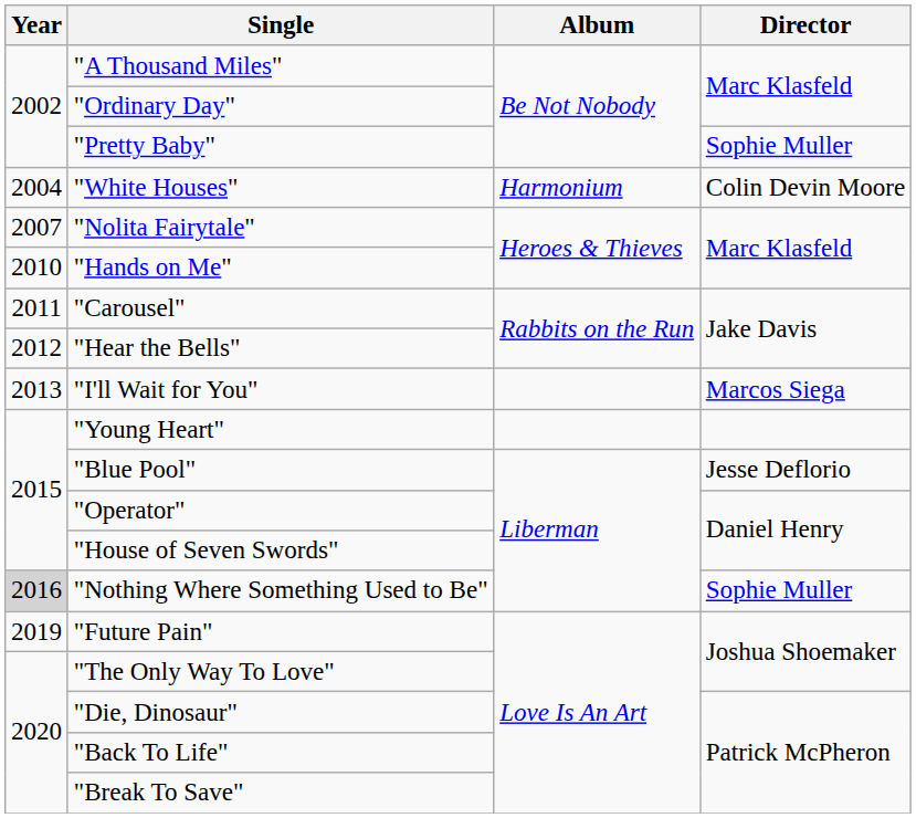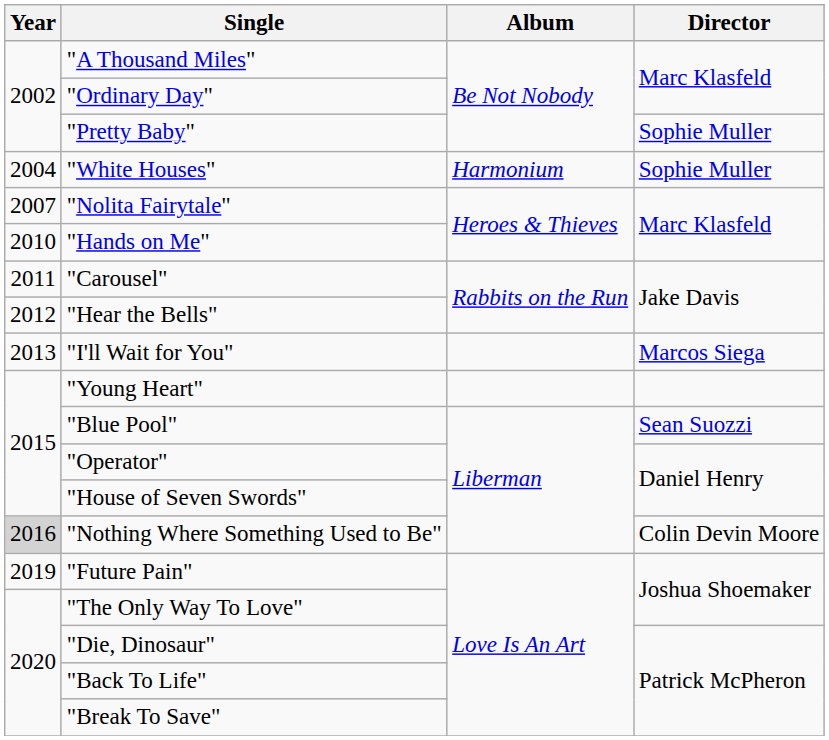 <table class="wikitable">
 <tr>
 <th align="left">Year</th>
 <th align="left">Single</th>
 <th align="left">Album</th>
 <th align="left">Director</th>
 </tr>
 <tr>
 <td style="text-align:center;" rowspan="3">2002</td>
 <td align="left">"<a href='#'>A Thousand Miles</a>"</td>
 <td style="text-align:left;" rowspan="3"><em><a href='#'>Be Not Nobody</a></em></td>
 <td style="text-align:left;" rowspan="2"><a href='#'>Marc Klasfeld</a></td>
 </tr>
 <tr>
 <td align="left">"<a href='#'>Ordinary Day</a>"</td>
 </tr>
 <tr>
 <td align="left">"<a href='#'>Pretty Baby</a>"</td>
 <td align="left"><a href='#'>Sophie Muller</a></td>
 </tr>
 <tr>
 <td style="text-align:center;">2004</td>
 <td align="left">"<a href='#'>White Houses</a>"</td>
 <td align="left"><em><a href='#'>Harmonium</a></em></td>
-<td>Colin Devin Moore</td>
+<td align="left"><a href='#'>Sophie Muller</a></td>
 </tr>
 <tr>
 <td style="text-align:center;">2007</td>
 <td align="left">"<a href='#'>Nolita Fairytale</a>"</td>
 <td style="text-align:left;" rowspan="2"><em><a href='#'>Heroes & Thieves</a></em></td>
 <td style="text-align:left;" rowspan="2"><a href='#'>Marc Klasfeld</a></td>
 </tr>
 <tr>
 <td style="text-align:center;">2010</td>
 <td align="left">"<a href='#'>Hands on Me</a>"</td>
 </tr>
 <tr>
 <td style="text-align:center;">2011</td>
 <td align="left">"Carousel"</td>
 <td style="text-align:left;" rowspan="2"><em><a href='#'>Rabbits on the Run</a></em></td>
 <td style="text-align:left;" rowspan="2">Jake Davis</td>
 </tr>
 <tr>
 <td style="text-align:center;">2012</td>
 <td align="left">"Hear the Bells"</td>
 </tr>
 <tr>
 <td style="text-align:center;">2013</td>
 <td align="left">"I'll Wait for You"</td>
 <td align="left"></td>
 <td align="left"><a href='#'>Marcos Siega</a></td>
 </tr>
 <tr>
 <td style="text-align:center;" rowspan="4">2015</td>
 <td align="left">"Young Heart"</td>
 <td align="left"></td>
 <td align="left"></td>
 </tr>
 <tr>
 <td align="left">"Blue Pool"</td>
 <td rowspan="4" style="text-align:left;"><em><a href='#'>Liberman</a></em></td>
-<td align="left">Jesse Deflorio</td>
+<td align="left"><a href='#'>Sean Suozzi</a></td>
 </tr>
 <tr>
 <td align="left">"Operator"</td>
 <td style="text-align:left;" rowspan="2">Daniel Henry</td>
 </tr>
 <tr>
 <td align="left">"House of Seven Swords"</td>
 </tr>
 <tr>
 <td style="background: lightgrey;">2016</td>
 <td>"Nothing Where Something Used to Be"</td>
-<td align="left"><a href='#'>Sophie Muller</a></td>
+<td>Colin Devin Moore</td>
 </tr>
 <tr>
 <td>2019</td>
 <td>"Future Pain"</td>
 <td rowspan="5"><em><a href='#'>Love Is An Art</a></em></td>
 <td rowspan="2">Joshua Shoemaker</td>
 </tr>
 <tr>
 <td rowspan="4">2020</td>
 <td>"The Only Way To Love"</td>
 </tr>
 <tr>
 <td>"Die, Dinosaur"</td>
 <td rowspan="3">Patrick McPheron</td>
 </tr>
 <tr>
 <td>"Back To Life"</td>
 </tr>
 <tr>
 <td>"Break To Save"</td>
 </tr>
 <tr>
 </tr>
 </table>
